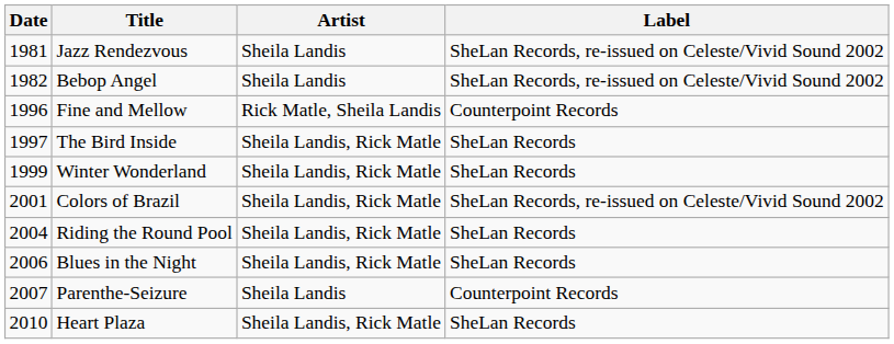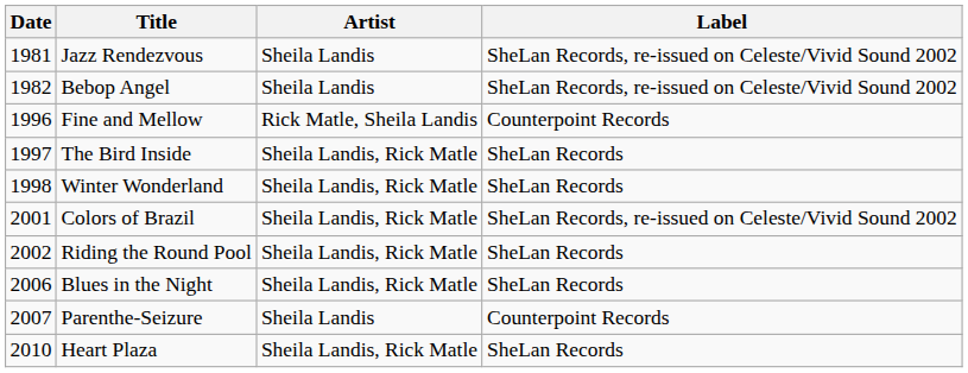 <table class="wikitable">
 <tr>
 <th>Date</th>
 <th>Title</th>
 <th>Artist</th>
 <th>Label</th>
 </tr>
 <tr>
 <td>1981</td>
 <td>Jazz Rendezvous</td>
 <td>Sheila Landis</td>
 <td>SheLan Records, re-issued on Celeste/Vivid Sound 2002</td>
 </tr>
 <tr>
 <td>1982</td>
 <td>Bebop Angel</td>
 <td>Sheila Landis</td>
 <td>SheLan Records, re-issued on Celeste/Vivid Sound 2002</td>
 </tr>
 <tr>
 <td>1996</td>
 <td>Fine and Mellow</td>
 <td>Rick Matle, Sheila Landis</td>
 <td>Counterpoint Records</td>
 </tr>
 <tr>
 <td>1997</td>
 <td>The Bird Inside</td>
 <td>Sheila Landis, Rick Matle</td>
 <td>SheLan Records</td>
 </tr>
 <tr>
-<td>1999</td>
+<td>1998</td>
 <td>Winter Wonderland</td>
 <td>Sheila Landis, Rick Matle</td>
 <td>SheLan Records</td>
 </tr>
 <tr>
 <td>2001</td>
 <td>Colors of Brazil</td>
 <td>Sheila Landis, Rick Matle</td>
 <td>SheLan Records, re-issued on Celeste/Vivid Sound 2002</td>
 </tr>
 <tr>
-<td>2004</td>
+<td>2002</td>
 <td>Riding the Round Pool</td>
 <td>Sheila Landis, Rick Matle</td>
 <td>SheLan Records</td>
 </tr>
 <tr>
 <td>2006</td>
 <td>Blues in the Night</td>
 <td>Sheila Landis, Rick Matle</td>
 <td>SheLan Records</td>
 </tr>
 <tr>
 <td>2007</td>
 <td>Parenthe-Seizure</td>
 <td>Sheila Landis</td>
 <td>Counterpoint Records</td>
 </tr>
 <tr>
 <td>2010</td>
 <td>Heart Plaza</td>
 <td>Sheila Landis, Rick Matle</td>
 <td>SheLan Records</td>
 </tr>
 </table>
